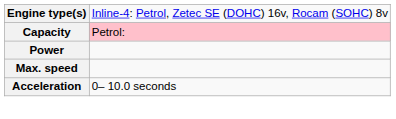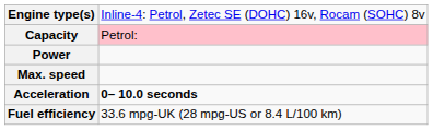 <table class="wikitable">
 <tr>
 <th>Engine type(s)</th>
 <td><a href='#'>Inline-4</a>: <a href='#'>Petrol</a>, <a href='#'>Zetec SE</a> (<a href='#'>DOHC</a>) 16v, <a href='#'>Rocam</a> (<a href='#'>SOHC</a>) 8v</td>
 </tr>
 <tr>
 <th>Capacity</th>
 <td style="background: pink;">Petrol: </td>
 </tr>
 <tr>
 <th>Power</th>
 <td></td>
 </tr>
 <tr>
 <th>Max. speed</th>
 <td></td>
 </tr>
 <tr>
 <th>Acceleration</th>
-<td>0– 10.0 seconds</td>
+<td><strong>0– 10.0 seconds</strong></td>
+</tr>
+<tr>
+<th>Fuel efficiency</th>
+<td>33.6 mpg-UK (28 mpg-US or 8.4 L/100 km)</td>
 </tr>
 </table>
